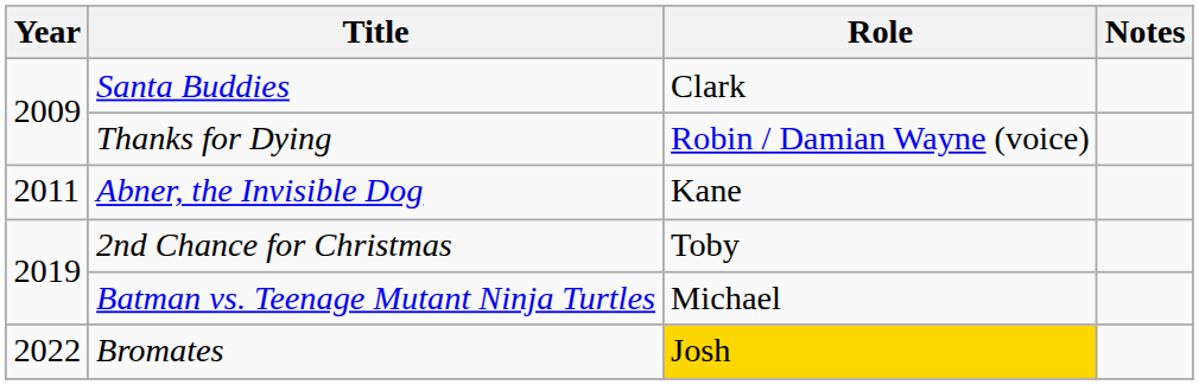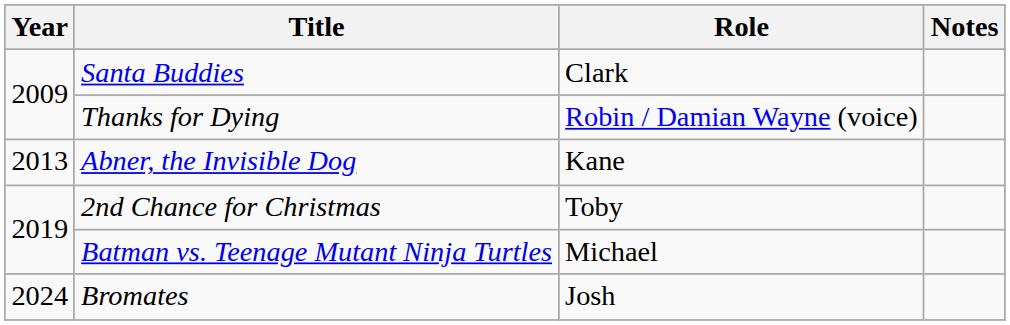 <table class="wikitable">
 <tr>
 <th>Year</th>
 <th>Title</th>
 <th>Role</th>
 <th>Notes</th>
 </tr>
 <tr>
 <td rowspan=2>2009</td>
 <td><em><a href='#'>Santa Buddies</a></em></td>
 <td>Clark</td>
 <td></td>
 </tr>
 <tr>
 <td><em>Thanks for Dying</em></td>
 <td><a href='#'>Robin / Damian Wayne</a> (voice)</td>
 <td></td>
 </tr>
 <tr>
-<td>2011</td>
+<td>2013</td>
 <td><em><a href='#'>Abner, the Invisible Dog</a></em></td>
 <td>Kane</td>
 <td></td>
 </tr>
 <tr>
 <td rowspan=2>2019</td>
 <td><em>2nd Chance for Christmas</em></td>
 <td>Toby</td>
 <td></td>
 </tr>
 <tr>
 <td><em><a href='#'>Batman vs. Teenage Mutant Ninja Turtles</a></em></td>
 <td>Michael</td>
 <td></td>
 </tr>
 <tr>
-<td>2022</td>
+<td>2024</td>
 <td><em>Bromates</em></td>
-<td style="background: gold;">Josh</td>
+<td>Josh</td>
 <td></td>
 </tr>
 </table>
